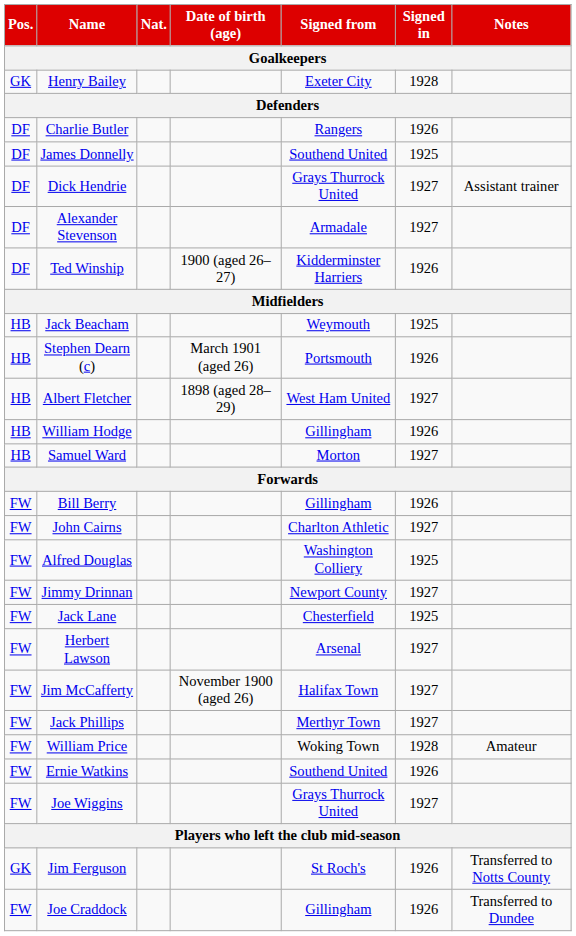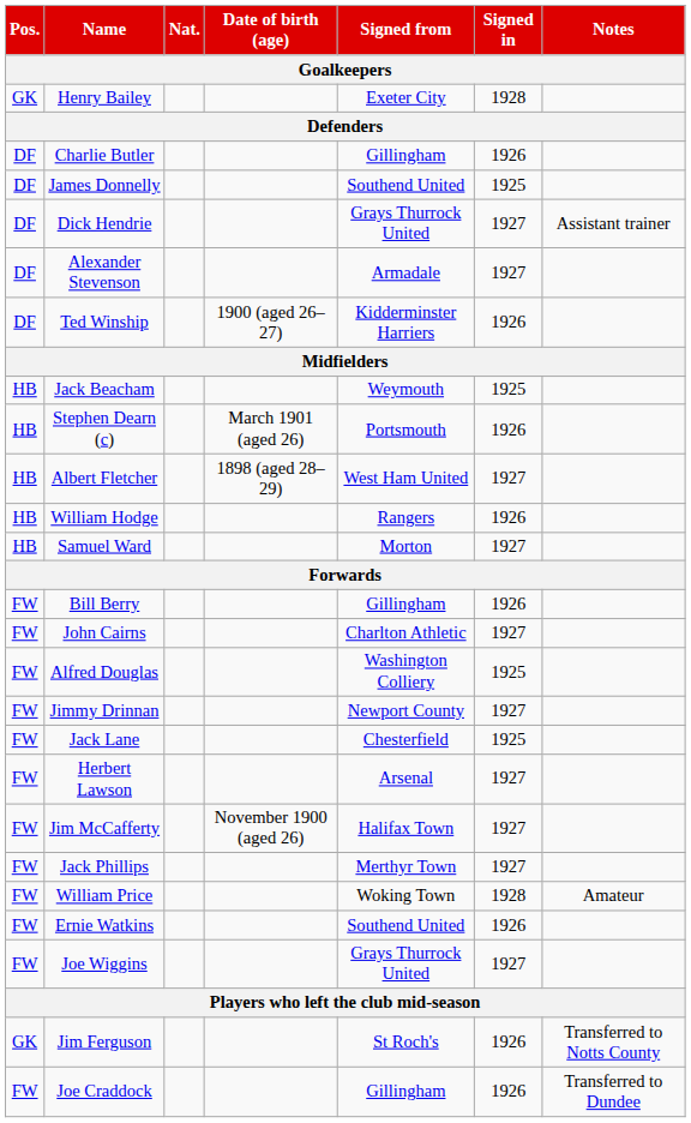 <table class="wikitable"  style="text-align:center; font-size:90%; width:90%;">
 <tr>
 <th style="background:#d00; color:white; text-align:center;">Pos.</th>
 <th style="background:#d00; color:white; text-align:center;">Name</th>
 <th style="background:#d00; color:white; text-align:center;">Nat.</th>
 <th style="background:#d00; color:white; text-align:center;">Date of birth (age)</th>
 <th style="background:#d00; color:white; text-align:center;">Signed from</th>
 <th style="background:#d00; color:white; text-align:center;">Signed in</th>
 <th style="background:#d00; color:white; text-align:center;">Notes</th>
 </tr>
 <tr>
 <th colspan="7">Goalkeepers</th>
 </tr>
 <tr>
 <td><a href='#'>GK</a></td>
 <td><a href='#'>Henry Bailey</a></td>
 <td></td>
 <td></td>
 <td><a href='#'>Exeter City</a></td>
 <td>1928</td>
 <td></td>
 </tr>
 <tr>
 <th colspan="7">Defenders</th>
 </tr>
 <tr>
 <td><a href='#'>DF</a></td>
 <td><a href='#'>Charlie Butler</a></td>
 <td></td>
 <td></td>
-<td><a href='#'>Rangers</a></td>
+<td><a href='#'>Gillingham</a></td>
 <td>1926</td>
 <td></td>
 </tr>
 <tr>
 <td><a href='#'>DF</a></td>
 <td><a href='#'>James Donnelly</a></td>
 <td></td>
 <td></td>
 <td><a href='#'>Southend United</a></td>
 <td>1925</td>
 <td></td>
 </tr>
 <tr>
 <td><a href='#'>DF</a></td>
 <td><a href='#'>Dick Hendrie</a></td>
 <td></td>
 <td></td>
 <td><a href='#'>Grays Thurrock United</a></td>
 <td>1927</td>
 <td>Assistant trainer</td>
 </tr>
 <tr>
 <td><a href='#'>DF</a></td>
 <td><a href='#'>Alexander Stevenson</a></td>
 <td></td>
 <td></td>
 <td><a href='#'>Armadale</a></td>
 <td>1927</td>
 <td></td>
 </tr>
 <tr>
 <td><a href='#'>DF</a></td>
 <td><a href='#'>Ted Winship</a></td>
 <td></td>
 <td>1900 (aged 26–27)</td>
 <td><a href='#'>Kidderminster Harriers</a></td>
 <td>1926</td>
 <td></td>
 </tr>
 <tr>
 <th colspan="7">Midfielders</th>
 </tr>
 <tr>
 <td><a href='#'>HB</a></td>
 <td><a href='#'>Jack Beacham</a></td>
 <td></td>
 <td></td>
 <td><a href='#'>Weymouth</a></td>
 <td>1925</td>
 <td></td>
 </tr>
 <tr>
 <td><a href='#'>HB</a></td>
 <td><a href='#'>Stephen Dearn</a> (<a href='#'>c</a>)</td>
 <td></td>
 <td>March 1901 (aged 26)</td>
 <td><a href='#'>Portsmouth</a></td>
 <td>1926</td>
 <td></td>
 </tr>
 <tr>
 <td><a href='#'>HB</a></td>
 <td><a href='#'>Albert Fletcher</a></td>
 <td></td>
 <td>1898 (aged 28–29)</td>
 <td><a href='#'>West Ham United</a></td>
 <td>1927</td>
 <td></td>
 </tr>
 <tr>
 <td><a href='#'>HB</a></td>
 <td><a href='#'>William Hodge</a></td>
 <td></td>
 <td></td>
-<td><a href='#'>Gillingham</a></td>
+<td><a href='#'>Rangers</a></td>
 <td>1926</td>
 <td></td>
 </tr>
 <tr>
 <td><a href='#'>HB</a></td>
 <td><a href='#'>Samuel Ward</a></td>
 <td></td>
 <td></td>
 <td><a href='#'>Morton</a></td>
 <td>1927</td>
 <td></td>
 </tr>
 <tr>
 <th colspan="7">Forwards</th>
 </tr>
 <tr>
 <td><a href='#'>FW</a></td>
 <td><a href='#'>Bill Berry</a></td>
 <td></td>
 <td></td>
 <td><a href='#'>Gillingham</a></td>
 <td>1926</td>
 <td></td>
 </tr>
 <tr>
 <td><a href='#'>FW</a></td>
 <td><a href='#'>John Cairns</a></td>
 <td></td>
 <td></td>
 <td><a href='#'>Charlton Athletic</a></td>
 <td>1927</td>
 <td></td>
 </tr>
 <tr>
 <td><a href='#'>FW</a></td>
 <td><a href='#'>Alfred Douglas</a></td>
 <td></td>
 <td></td>
 <td><a href='#'>Washington Colliery</a></td>
 <td>1925</td>
 <td></td>
 </tr>
 <tr>
 <td><a href='#'>FW</a></td>
 <td><a href='#'>Jimmy Drinnan</a></td>
 <td></td>
 <td></td>
 <td><a href='#'>Newport County</a></td>
 <td>1927</td>
 <td></td>
 </tr>
 <tr>
 <td><a href='#'>FW</a></td>
 <td><a href='#'>Jack Lane</a></td>
 <td></td>
 <td></td>
 <td><a href='#'>Chesterfield</a></td>
 <td>1925</td>
 <td></td>
 </tr>
 <tr>
 <td><a href='#'>FW</a></td>
 <td><a href='#'>Herbert Lawson</a></td>
 <td></td>
 <td></td>
 <td><a href='#'>Arsenal</a></td>
 <td>1927</td>
 <td></td>
 </tr>
 <tr>
 <td><a href='#'>FW</a></td>
 <td><a href='#'>Jim McCafferty</a></td>
 <td></td>
 <td>November 1900 (aged 26)</td>
 <td><a href='#'>Halifax Town</a></td>
 <td>1927</td>
 <td></td>
 </tr>
 <tr>
 <td><a href='#'>FW</a></td>
 <td><a href='#'>Jack Phillips</a></td>
 <td></td>
 <td></td>
 <td><a href='#'>Merthyr Town</a></td>
 <td>1927</td>
 <td></td>
 </tr>
 <tr>
 <td><a href='#'>FW</a></td>
 <td><a href='#'>William Price</a></td>
 <td></td>
 <td></td>
 <td>Woking Town</td>
 <td>1928</td>
 <td>Amateur</td>
 </tr>
 <tr>
 <td><a href='#'>FW</a></td>
 <td><a href='#'>Ernie Watkins</a></td>
 <td></td>
 <td></td>
 <td><a href='#'>Southend United</a></td>
 <td>1926</td>
 <td></td>
 </tr>
 <tr>
 <td><a href='#'>FW</a></td>
 <td><a href='#'>Joe Wiggins</a></td>
 <td></td>
 <td></td>
 <td><a href='#'>Grays Thurrock United</a></td>
 <td>1927</td>
 <td></td>
 </tr>
 <tr>
 <th colspan="7">Players who left the club mid-season</th>
 </tr>
 <tr>
 <td><a href='#'>GK</a></td>
 <td><a href='#'>Jim Ferguson</a></td>
 <td></td>
 <td></td>
 <td><a href='#'>St Roch's</a></td>
 <td>1926</td>
 <td>Transferred to <a href='#'>Notts County</a></td>
 </tr>
 <tr>
 <td><a href='#'>FW</a></td>
 <td><a href='#'>Joe Craddock</a></td>
 <td></td>
 <td></td>
 <td><a href='#'>Gillingham</a></td>
 <td>1926</td>
 <td>Transferred to <a href='#'>Dundee</a></td>
 </tr>
 </table>
